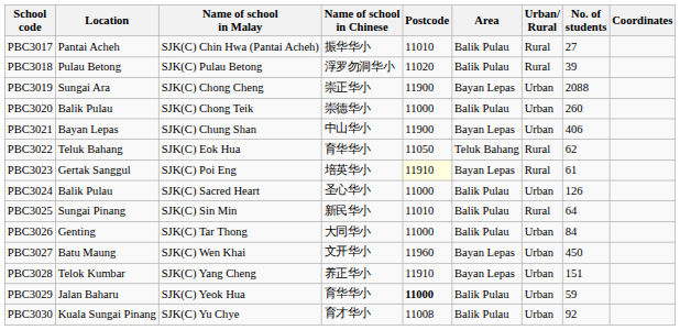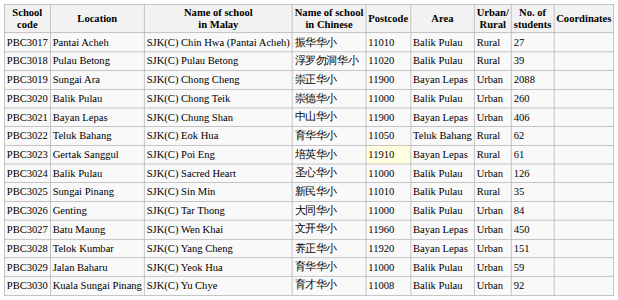 <table class="wikitable sortable">
 <tr>
 <th>School<br>code</th>
 <th>Location</th>
 <th>Name of school<br>in Malay</th>
 <th>Name of school<br>in Chinese</th>
 <th>Postcode</th>
 <th>Area</th>
 <th>Urban/<br>Rural</th>
 <th>No. of<br>students</th>
 <th>Coordinates</th>
 </tr>
 <tr>
 <td>PBC3017</td>
 <td>Pantai Acheh</td>
 <td>SJK(C) Chin Hwa (Pantai Acheh)</td>
 <td>振华华小</td>
 <td>11010</td>
 <td>Balik Pulau</td>
 <td>Rural</td>
 <td>27</td>
 <td></td>
 </tr>
 <tr>
 <td>PBC3018</td>
 <td>Pulau Betong</td>
 <td>SJK(C) Pulau Betong</td>
 <td>浮罗勿洞华小</td>
 <td>11020</td>
 <td>Balik Pulau</td>
 <td>Rural</td>
 <td>39</td>
 <td></td>
 </tr>
 <tr>
 <td>PBC3019</td>
 <td>Sungai Ara</td>
 <td>SJK(C) Chong Cheng</td>
 <td>崇正华小</td>
 <td>11900</td>
 <td>Bayan Lepas</td>
 <td>Urban</td>
 <td>2088</td>
 <td></td>
 </tr>
 <tr>
 <td>PBC3020</td>
 <td>Balik Pulau</td>
 <td>SJK(C) Chong Teik</td>
 <td>崇德华小</td>
 <td>11000</td>
 <td>Balik Pulau</td>
 <td>Urban</td>
 <td>260</td>
 <td></td>
 </tr>
 <tr>
 <td>PBC3021</td>
 <td>Bayan Lepas</td>
 <td>SJK(C) Chung Shan</td>
 <td>中山华小</td>
 <td>11900</td>
 <td>Bayan Lepas</td>
 <td>Urban</td>
 <td>406</td>
 <td></td>
 </tr>
 <tr>
 <td>PBC3022</td>
 <td>Teluk Bahang</td>
 <td>SJK(C) Eok Hua</td>
 <td>育华华小</td>
 <td>11050</td>
 <td>Teluk Bahang</td>
 <td>Rural</td>
 <td>62</td>
 <td></td>
 </tr>
 <tr>
 <td>PBC3023</td>
 <td>Gertak Sanggul</td>
 <td>SJK(C) Poi Eng</td>
 <td>培英华小</td>
 <td style="background: lightyellow;">11910</td>
 <td>Bayan Lepas</td>
 <td>Rural</td>
 <td>61</td>
 <td></td>
 </tr>
 <tr>
 <td>PBC3024</td>
 <td>Balik Pulau</td>
 <td>SJK(C) Sacred Heart</td>
 <td>圣心华小</td>
 <td>11000</td>
 <td>Balik Pulau</td>
 <td>Urban</td>
 <td>126</td>
 <td></td>
 </tr>
 <tr>
 <td>PBC3025</td>
 <td>Sungai Pinang</td>
 <td>SJK(C) Sin Min</td>
 <td>新民华小</td>
 <td>11010</td>
 <td>Balik Pulau</td>
 <td>Rural</td>
-<td>64</td>
+<td>35</td>
 <td></td>
 </tr>
 <tr>
 <td>PBC3026</td>
 <td>Genting</td>
 <td>SJK(C) Tar Thong</td>
 <td>大同华小</td>
 <td>11000</td>
 <td>Balik Pulau</td>
 <td>Urban</td>
 <td>84</td>
 <td></td>
 </tr>
 <tr>
 <td>PBC3027</td>
 <td>Batu Maung</td>
 <td>SJK(C) Wen Khai</td>
 <td>文开华小</td>
 <td>11960</td>
 <td>Bayan Lepas</td>
 <td>Urban</td>
 <td>450</td>
 <td></td>
 </tr>
 <tr>
 <td>PBC3028</td>
 <td>Telok Kumbar</td>
 <td>SJK(C) Yang Cheng</td>
 <td>养正华小</td>
-<td>11910</td>
+<td>11920</td>
 <td>Bayan Lepas</td>
 <td>Urban</td>
 <td>151</td>
 <td></td>
 </tr>
 <tr>
 <td>PBC3029</td>
 <td>Jalan Baharu</td>
 <td>SJK(C) Yeok Hua</td>
 <td>育华华小</td>
-<td><strong>11000</strong></td>
+<td>11000</td>
 <td>Balik Pulau</td>
 <td>Urban</td>
 <td>59</td>
 <td></td>
 </tr>
 <tr>
 <td>PBC3030</td>
 <td>Kuala Sungai Pinang</td>
 <td>SJK(C) Yu Chye</td>
 <td>育才华小</td>
 <td>11008</td>
 <td>Balik Pulau</td>
 <td>Urban</td>
 <td>92</td>
 <td></td>
 </tr>
 </table>
